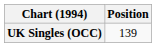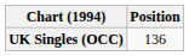 <table class="wikitable plainrowheaders" style="text-align:center">
 <tr>
 <th>Chart (1994)</th>
 <th>Position</th>
 </tr>
 <tr>
 <th scope="row">UK Singles (OCC)</th>
-<td>139</td>
+<td>136</td>
 </tr>
 </table>
